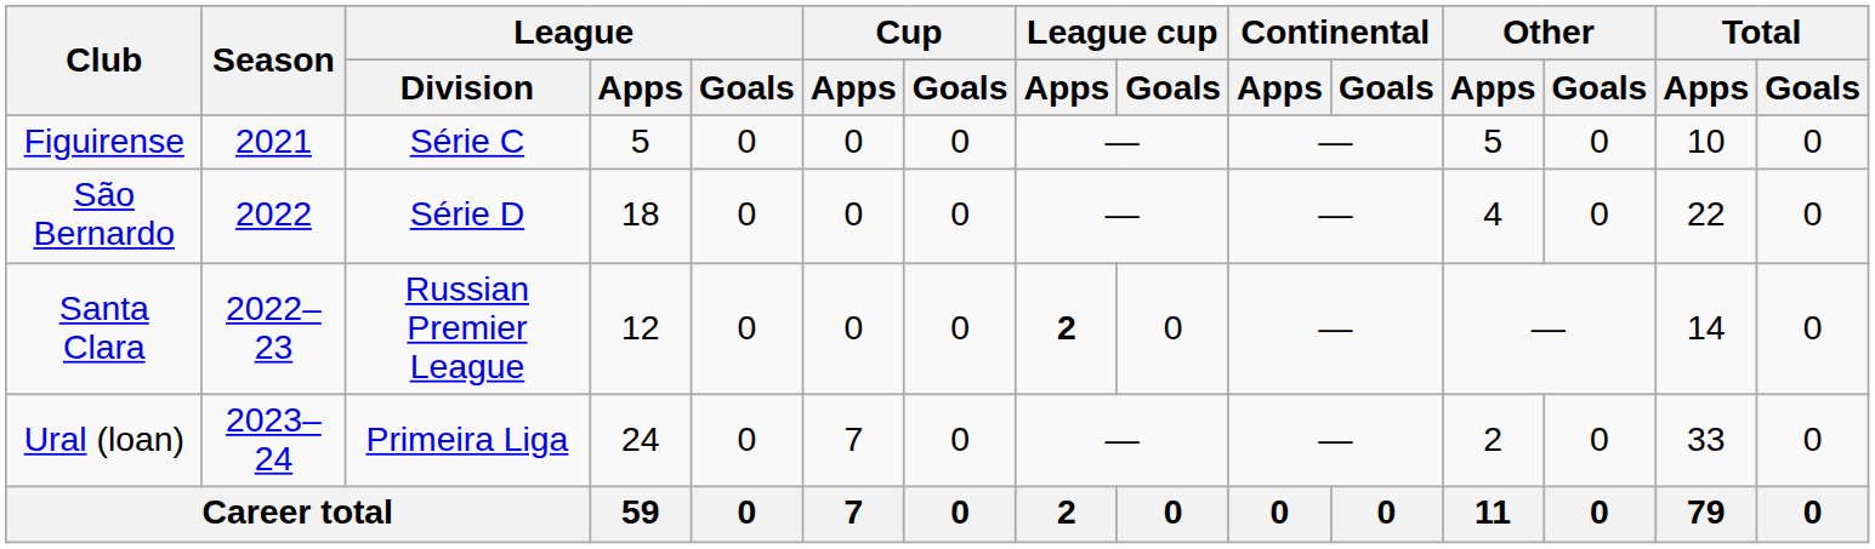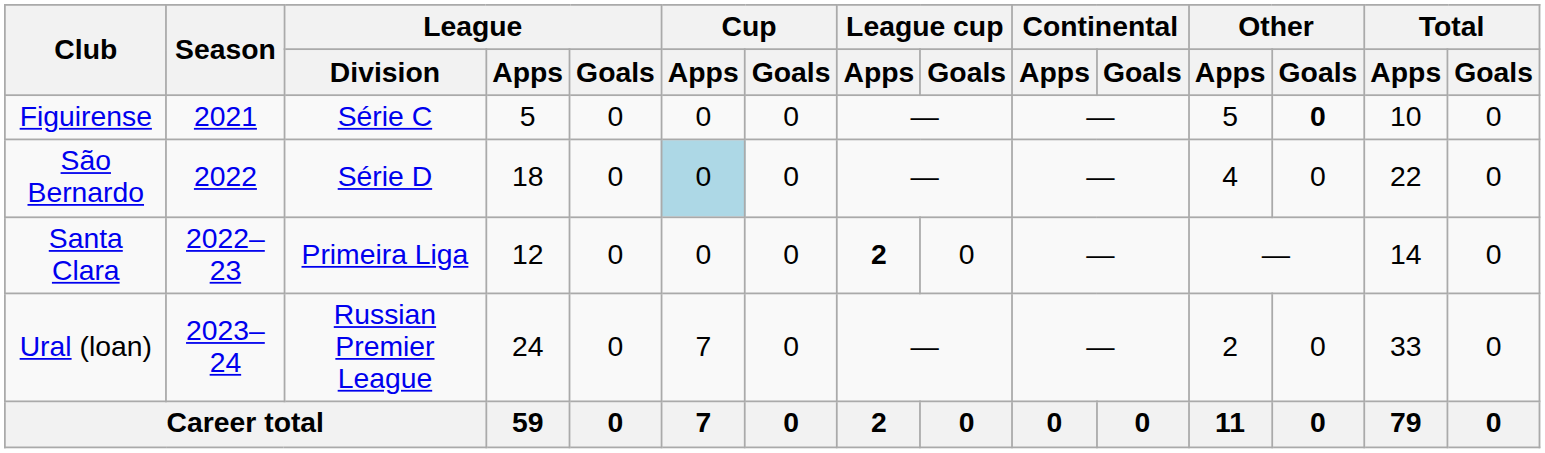 <table class="wikitable" style="text-align: center;">
 <tr>
 <th rowspan=2>Club</th>
 <th rowspan=2>Season</th>
 <th colspan=3>League</th>
 <th colspan=2>Cup</th>
 <th colspan=2>League cup</th>
 <th colspan=2>Continental</th>
 <th colspan=2>Other</th>
 <th colspan=2>Total</th>
 </tr>
 <tr>
 <th>Division</th>
 <th>Apps</th>
 <th>Goals</th>
 <th>Apps</th>
 <th>Goals</th>
 <th>Apps</th>
 <th>Goals</th>
 <th>Apps</th>
 <th>Goals</th>
 <th>Apps</th>
 <th>Goals</th>
 <th>Apps</th>
 <th>Goals</th>
 </tr>
 <tr>
 <td><a href='#'>Figuirense</a></td>
 <td><a href='#'>2021</a></td>
 <td><a href='#'>Série C</a></td>
 <td>5</td>
 <td>0</td>
 <td>0</td>
 <td>0</td>
 <td colspan=2>—</td>
 <td colspan=2>—</td>
 <td>5</td>
-<td>0</td>
+<td><strong>0</strong></td>
 <td>10</td>
 <td>0</td>
 </tr>
 <tr>
 <td><a href='#'>São Bernardo</a></td>
 <td><a href='#'>2022</a></td>
 <td><a href='#'>Série D</a></td>
 <td>18</td>
 <td>0</td>
-<td>0</td>
+<td style="background: lightblue;">0</td>
 <td>0</td>
 <td colspan=2>—</td>
 <td colspan=2>—</td>
 <td>4</td>
 <td>0</td>
 <td>22</td>
 <td>0</td>
 </tr>
 <tr>
 <td><a href='#'>Santa Clara</a></td>
 <td><a href='#'>2022–23</a></td>
-<td><a href='#'>Russian Premier League</a></td>
+<td><a href='#'>Primeira Liga</a></td>
 <td>12</td>
 <td>0</td>
 <td>0</td>
 <td>0</td>
 <td><strong>2</strong></td>
 <td>0</td>
 <td colspan=2>—</td>
 <td colspan=2>—</td>
 <td>14</td>
 <td>0</td>
 </tr>
 <tr>
 <td><a href='#'>Ural</a> (loan)</td>
 <td><a href='#'>2023–24</a></td>
-<td><a href='#'>Primeira Liga</a></td>
+<td><a href='#'>Russian Premier League</a></td>
 <td>24</td>
 <td>0</td>
 <td>7</td>
 <td>0</td>
 <td colspan=2>—</td>
 <td colspan=2>—</td>
 <td>2</td>
 <td>0</td>
 <td>33</td>
 <td>0</td>
 </tr>
 <tr>
 <th colspan=3>Career total</th>
 <th>59</th>
 <th>0</th>
 <th>7</th>
 <th>0</th>
 <th>2</th>
 <th>0</th>
 <th>0</th>
 <th>0</th>
 <th>11</th>
 <th>0</th>
 <th>79</th>
 <th>0</th>
 </tr>
 </table>
